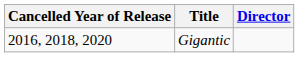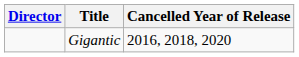 <table class="wikitable">
 <tr>
+<th><a href='#'>Director</a></th>
+<th>Title</th>
 <th>Cancelled Year of Release</th>
-<th>Title</th>
-<th><a href='#'>Director</a></th>
 </tr>
 <tr>
+<td></td>
+<td><em>Gigantic</em></td>
 <td>2016, 2018, 2020</td>
-<td><em>Gigantic</em></td>
-<td></td>
 </tr>
 </table>
